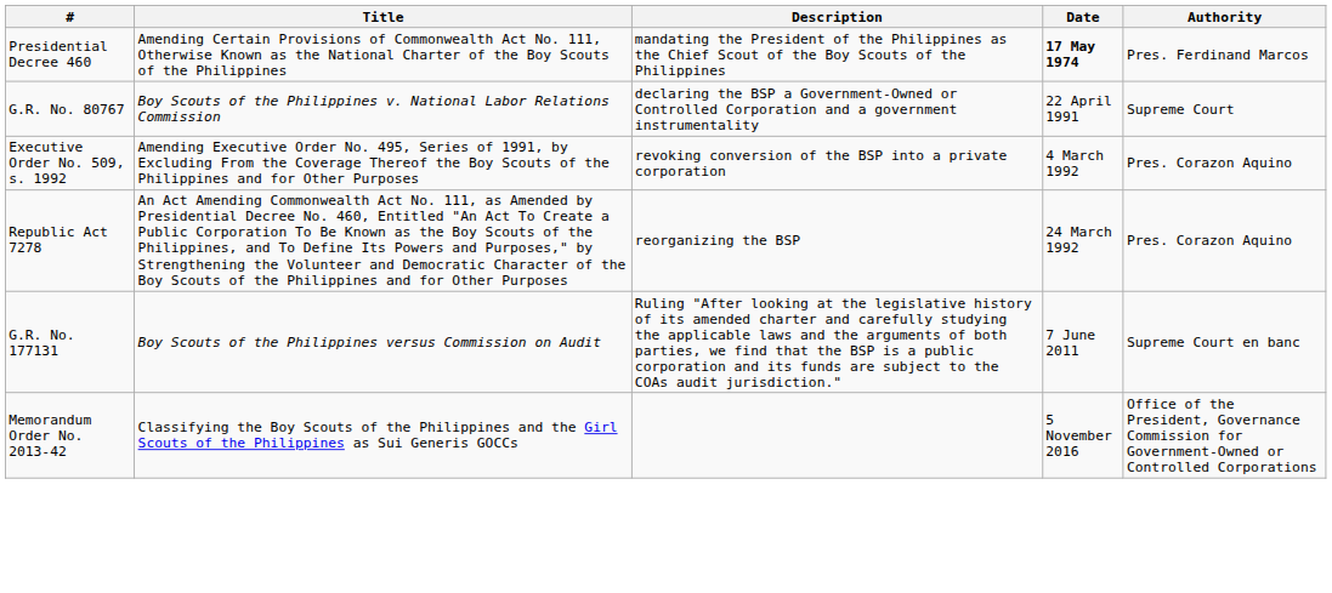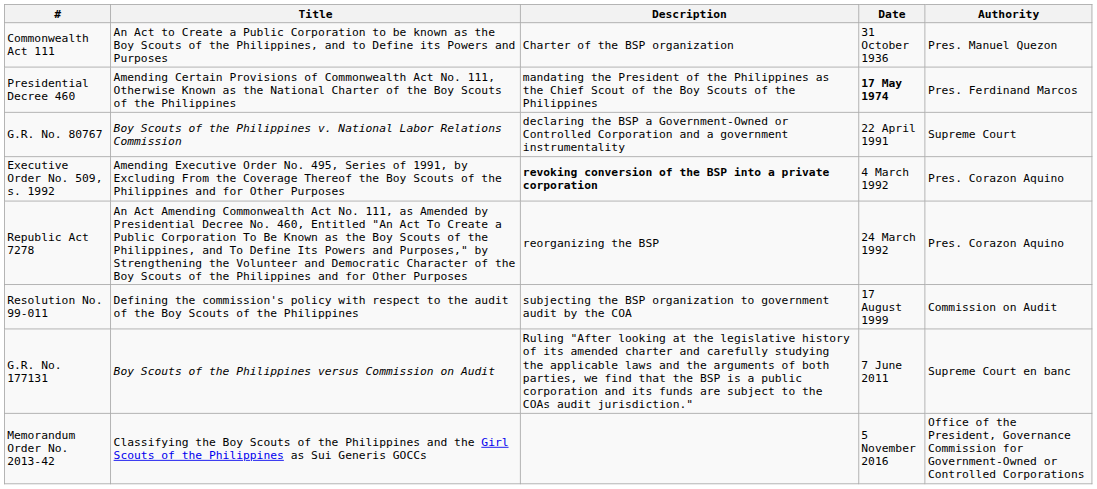 <table class="wikitable">
 <tr>
 <th>#</th>
 <th>Title</th>
 <th>Description</th>
 <th>Date</th>
 <th>Authority</th>
+</tr>
+<tr>
+<td>Commonwealth Act 111</td>
+<td>An Act to Create a Public Corporation to be known as the Boy Scouts of the Philippines, and to Define its Powers and Purposes</td>
+<td>Charter of the BSP organization</td>
+<td>31 October 1936</td>
+<td>Pres. Manuel Quezon</td>
 </tr>
 <tr>
 <td>Presidential Decree 460</td>
 <td>Amending Certain Provisions of Commonwealth Act No. 111, Otherwise Known as the National Charter of the Boy Scouts of the Philippines</td>
 <td>mandating the President of the Philippines as the Chief Scout of the Boy Scouts of the Philippines</td>
 <td><strong>17 May 1974</strong></td>
 <td>Pres. Ferdinand Marcos</td>
 </tr>
 <tr>
 <td>G.R. No. 80767</td>
 <td><em> Boy Scouts of the Philippines v. National Labor Relations Commission</em></td>
 <td>declaring the BSP a Government-Owned or Controlled Corporation and a government instrumentality</td>
 <td>22 April 1991</td>
 <td>Supreme Court</td>
 </tr>
 <tr>
 <td>Executive Order No. 509, s. 1992</td>
 <td>Amending Executive Order No. 495, Series of 1991, by Excluding From the Coverage Thereof the Boy Scouts of the Philippines and for Other Purposes</td>
-<td>revoking conversion of the BSP into a private corporation</td>
+<td><strong>revoking conversion of the BSP into a private corporation</strong></td>
 <td>4 March 1992</td>
 <td>Pres. Corazon Aquino</td>
 </tr>
 <tr>
 <td>Republic Act 7278</td>
 <td>An Act Amending Commonwealth Act No. 111, as Amended by Presidential Decree No. 460, Entitled "An Act To Create a Public Corporation To Be Known as the Boy Scouts of the Philippines, and To Define Its Powers and Purposes," by Strengthening the Volunteer and Democratic Character of the Boy Scouts of the Philippines and for Other Purposes</td>
 <td>reorganizing the BSP</td>
 <td>24 March 1992</td>
 <td>Pres. Corazon Aquino</td>
+</tr>
+<tr>
+<td>Resolution No. 99-011</td>
+<td>Defining the commission's policy with respect to the audit of the Boy Scouts of the Philippines</td>
+<td>subjecting the BSP organization to government audit by the COA</td>
+<td>17 August 1999</td>
+<td>Commission on Audit</td>
 </tr>
 <tr>
 <td>G.R. No. 177131</td>
 <td><em> Boy Scouts of the Philippines versus Commission on Audit</em></td>
 <td>Ruling "After looking at the legislative history of its amended charter and carefully studying the applicable laws and the arguments of both parties, we find that the BSP is a public corporation and its funds are subject to the COAs audit jurisdiction."</td>
 <td>7 June 2011</td>
 <td>Supreme Court en banc</td>
 </tr>
 <tr>
 <td>Memorandum Order No. 2013-42</td>
 <td>Classifying the Boy Scouts of the Philippines and the <a href='#'>Girl Scouts of the Philippines</a> as Sui Generis GOCCs</td>
 <td></td>
 <td>5 November 2016</td>
 <td>Office of the President, Governance Commission for Government-Owned or Controlled Corporations</td>
 </tr>
 </table>
